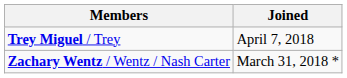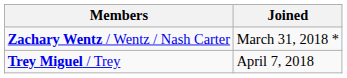 <table class="wikitable sortable">
 <tr>
 <th>Members</th>
 <th>Joined</th>
 </tr>
 <tr>
+<td><a href='#'><strong>Zachary Wentz</strong> / Wentz / Nash Carter</a></td>
+<td>March 31, 2018 *</td>
+</tr>
+<tr>
 <td><a href='#'><strong>Trey Miguel</strong> / Trey</a></td>
 <td>April 7, 2018</td>
 </tr>
-<tr>
-<td><a href='#'><strong>Zachary Wentz</strong> / Wentz / Nash Carter</a></td>
-<td>March 31, 2018 *</td>
-</tr>
 </table>
